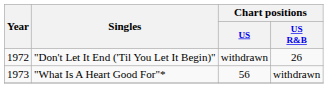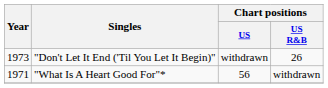 <table class="wikitable" style="text-align:center;">
 <tr>
 <th rowspan="2">Year</th>
 <th rowspan="2">Singles</th>
 <th colspan="2">Chart positions</th>
 </tr>
 <tr style="font-size:smaller;">
 <th width="40"><a href='#'>US</a></th>
 <th width="40"><a href='#'>US<br>R&B</a></th>
 </tr>
 <tr>
-<td rowspan="1">1972</td>
+<td rowspan="1">1973</td>
 <td align="left">"Don't Let It End ('Til You Let It Begin)"</td>
 <td>withdrawn</td>
 <td>26</td>
 </tr>
 <tr>
-<td rowspan="1">1973</td>
+<td rowspan="1">1971</td>
 <td align="left">"What Is A Heart Good For"*</td>
 <td>56</td>
 <td>withdrawn</td>
 </tr>
 <tr>
 </tr>
 </table>
